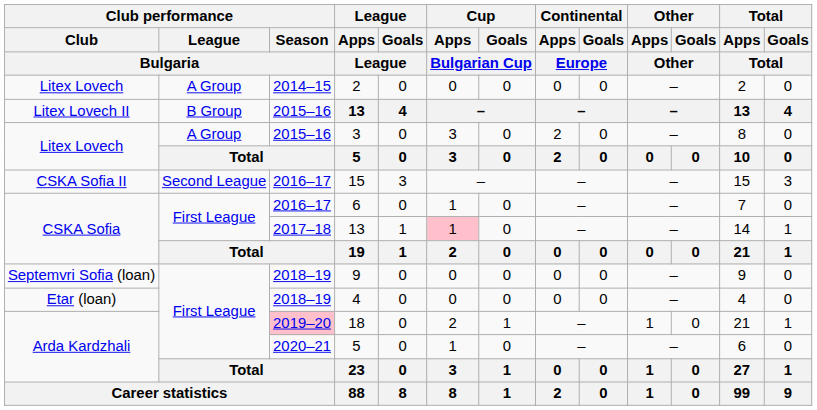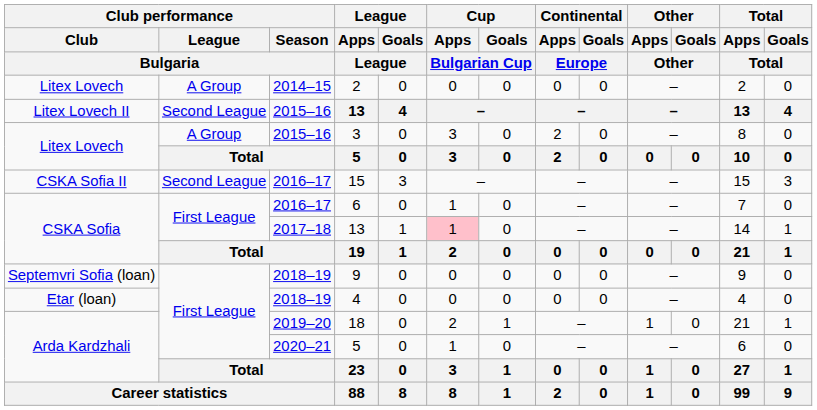 <table class="wikitable" style="text-align: center">
 <tr>
 <th Colspan="3">Club performance</th>
 <th Colspan="2">League</th>
 <th Colspan="2">Cup</th>
 <th Colspan="2">Continental</th>
 <th Colspan="2">Other</th>
 <th Colspan="3">Total</th>
 </tr>
 <tr>
 <th>Club</th>
 <th>League</th>
 <th>Season</th>
 <th>Apps</th>
 <th>Goals</th>
 <th>Apps</th>
 <th>Goals</th>
 <th>Apps</th>
 <th>Goals</th>
 <th>Apps</th>
 <th>Goals</th>
 <th>Apps</th>
 <th>Goals</th>
 </tr>
 <tr>
 <th Colspan="3">Bulgaria</th>
 <th Colspan="2">League</th>
 <th Colspan="2"><a href='#'>Bulgarian Cup</a></th>
 <th Colspan="2"><a href='#'>Europe</a></th>
 <th Colspan="2">Other</th>
 <th Colspan="2">Total</th>
 </tr>
 <tr>
 <td rowspan="1" valign="center"><a href='#'>Litex Lovech</a></td>
 <td rowspan="1"><a href='#'>A Group</a></td>
 <td><a href='#'>2014–15</a></td>
 <td>2</td>
 <td>0</td>
 <td>0</td>
 <td>0</td>
 <td>0</td>
 <td>0</td>
 <td colspan="2">–</td>
 <td>2</td>
 <td>0</td>
 </tr>
 <tr>
 <td rowspan="1" valign="center"><a href='#'>Litex Lovech II</a></td>
-<td rowspan="1"><a href='#'>B Group</a></td>
+<td rowspan="1"><a href='#'>Second League</a></td>
 <td><a href='#'>2015–16</a></td>
 <th>13</th>
 <th>4</th>
 <th colspan="2">–</th>
 <th colspan="2">–</th>
 <th colspan="2">–</th>
 <th>13</th>
 <th>4</th>
 </tr>
 <tr>
 <td rowspan="2" valign="center"><a href='#'>Litex Lovech</a></td>
 <td rowspan="1"><a href='#'>A Group</a></td>
 <td><a href='#'>2015–16</a></td>
 <td>3</td>
 <td>0</td>
 <td>3</td>
 <td>0</td>
 <td>2</td>
 <td>0</td>
 <td colspan="2">–</td>
 <td>8</td>
 <td>0</td>
 </tr>
 <tr>
 <th colspan=2>Total</th>
 <th>5</th>
 <th>0</th>
 <th>3</th>
 <th>0</th>
 <th>2</th>
 <th>0</th>
 <th>0</th>
 <th>0</th>
 <th>10</th>
 <th>0</th>
 </tr>
 <tr>
 <td rowspan="1" valign="center"><a href='#'>CSKA Sofia II</a></td>
 <td rowspan="1"><a href='#'>Second League</a></td>
 <td><a href='#'>2016–17</a></td>
 <td>15</td>
 <td>3</td>
 <td colspan="2">–</td>
 <td colspan="2">–</td>
 <td colspan="2">–</td>
 <td>15</td>
 <td>3</td>
 </tr>
 <tr>
 <td rowspan="3" valign="center"><a href='#'>CSKA Sofia</a></td>
 <td rowspan="2"><a href='#'>First League</a></td>
 <td><a href='#'>2016–17</a></td>
 <td>6</td>
 <td>0</td>
 <td>1</td>
 <td>0</td>
 <td colspan="2">–</td>
 <td colspan="2">–</td>
 <td>7</td>
 <td>0</td>
 </tr>
 <tr>
 <td><a href='#'>2017–18</a></td>
 <td>13</td>
 <td>1</td>
 <td style="background: pink;">1</td>
 <td>0</td>
 <td colspan="2">–</td>
 <td colspan="2">–</td>
 <td>14</td>
 <td>1</td>
 </tr>
 <tr>
 <th colspan=2>Total</th>
 <th>19</th>
 <th>1</th>
 <th>2</th>
 <th>0</th>
 <th>0</th>
 <th>0</th>
 <th>0</th>
 <th>0</th>
 <th>21</th>
 <th>1</th>
 </tr>
 <tr>
 <td><a href='#'>Septemvri Sofia</a> (loan)</td>
 <td rowspan=4><a href='#'>First League</a></td>
 <td><a href='#'>2018–19</a></td>
 <td>9</td>
 <td>0</td>
 <td>0</td>
 <td>0</td>
 <td>0</td>
 <td>0</td>
 <td colspan="2">–</td>
 <td>9</td>
 <td>0</td>
 </tr>
 <tr>
 <td><a href='#'>Etar</a> (loan)</td>
 <td><a href='#'>2018–19</a></td>
 <td>4</td>
 <td>0</td>
 <td>0</td>
 <td>0</td>
 <td>0</td>
 <td>0</td>
 <td colspan="2">–</td>
 <td>4</td>
 <td>0</td>
 </tr>
 <tr>
 <td rowspan=3><a href='#'>Arda Kardzhali</a></td>
-<td style="background: pink;"><a href='#'>2019–20</a></td>
+<td><a href='#'>2019–20</a></td>
 <td>18</td>
 <td>0</td>
 <td>2</td>
 <td>1</td>
 <td colspan="2">–</td>
 <td>1</td>
 <td>0</td>
 <td>21</td>
 <td>1</td>
 </tr>
 <tr>
 <td><a href='#'>2020–21</a></td>
 <td>5</td>
 <td>0</td>
 <td>1</td>
 <td>0</td>
 <td colspan="2">–</td>
 <td colspan="2">–</td>
 <td>6</td>
 <td>0</td>
 </tr>
 <tr>
 <th colspan=2>Total</th>
 <th>23</th>
 <th>0</th>
 <th>3</th>
 <th>1</th>
 <th>0</th>
 <th>0</th>
 <th>1</th>
 <th>0</th>
 <th>27</th>
 <th>1</th>
 </tr>
 <tr>
 <th colspan="3">Career statistics</th>
 <th>88</th>
 <th>8</th>
 <th>8</th>
 <th>1</th>
 <th>2</th>
 <th>0</th>
 <th>1</th>
 <th>0</th>
 <th>99</th>
 <th>9</th>
 </tr>
 </table>
